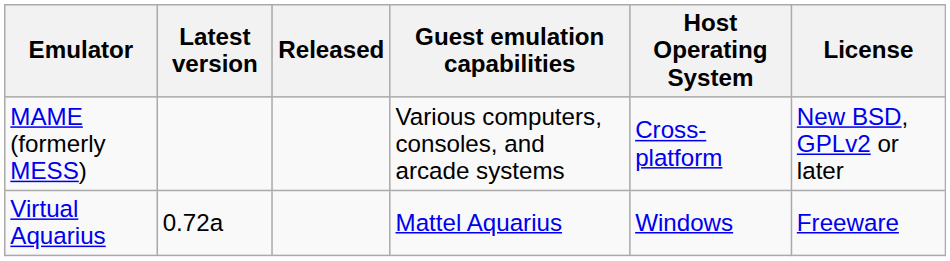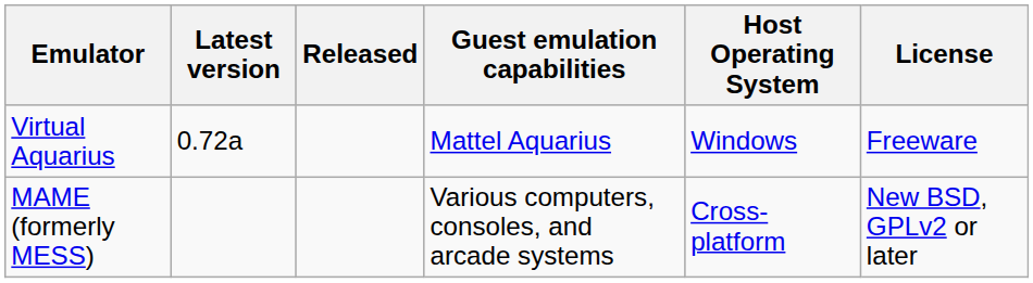 <table class="wikitable sortable" style="width:100%">
 <tr>
 <th>Emulator</th>
 <th>Latest version</th>
 <th>Released</th>
 <th>Guest emulation capabilities</th>
 <th>Host Operating System</th>
 <th>License</th>
 </tr>
 <tr>
+<td><a href='#'>Virtual Aquarius</a></td>
+<td>0.72a</td>
+<td></td>
+<td><a href='#'>Mattel Aquarius</a></td>
+<td><a href='#'>Windows</a></td>
+<td><a href='#'>Freeware</a></td>
+</tr>
+<tr>
 <td><a href='#'>MAME</a> (formerly <a href='#'>MESS</a>)</td>
 <td></td>
 <td></td>
 <td>Various computers, consoles, and arcade systems</td>
 <td><a href='#'>Cross-platform</a></td>
 <td><a href='#'>New BSD</a>, <a href='#'>GPLv2</a> or later</td>
 </tr>
-<tr>
-<td><a href='#'>Virtual Aquarius</a></td>
-<td>0.72a</td>
-<td></td>
-<td><a href='#'>Mattel Aquarius</a></td>
-<td><a href='#'>Windows</a></td>
-<td><a href='#'>Freeware</a></td>
-</tr>
 </table>
